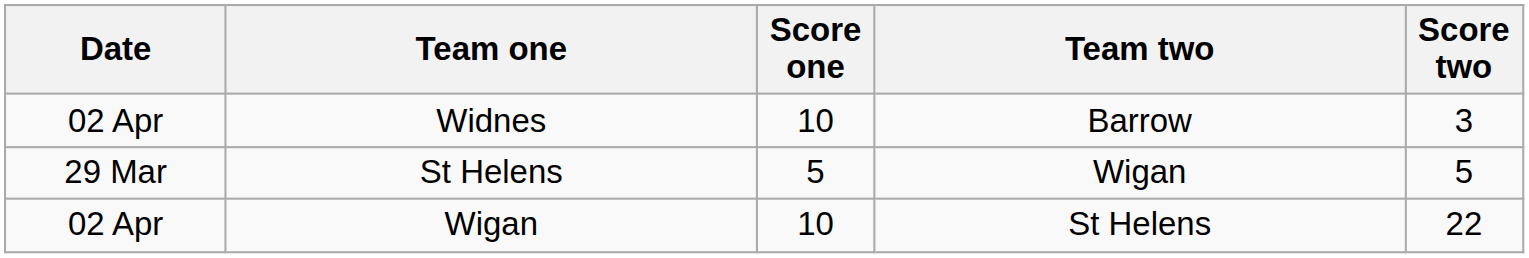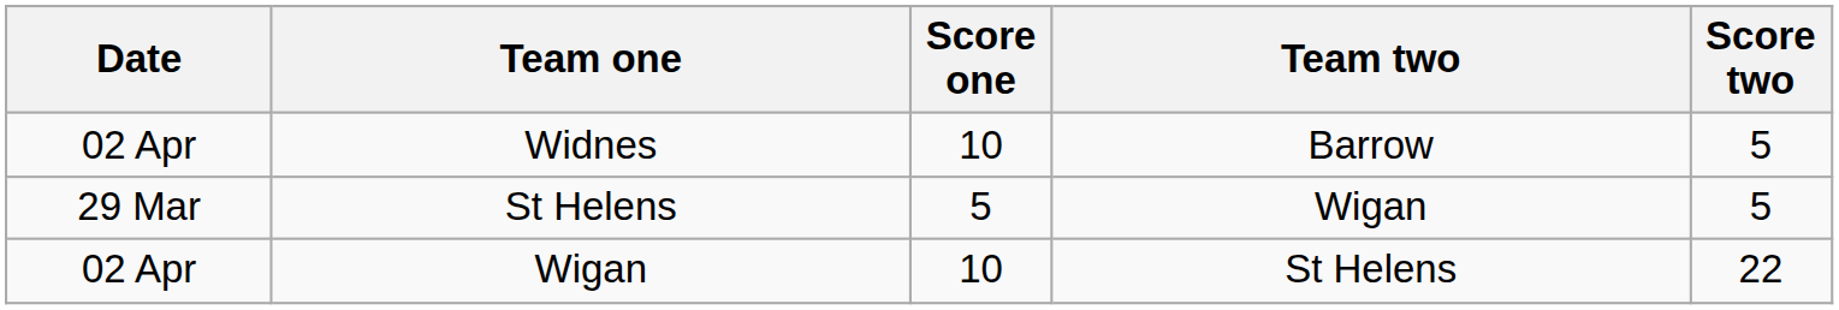 <table class="wikitable" style="text-align: center">
 <tr>
 <th width=100>Date</th>
 <th width=250>Team one</th>
 <th width=50>Score one</th>
 <th width=250>Team two</th>
 <th width=50>Score two</th>
 </tr>
 <tr>
 <td>02 Apr</td>
 <td>Widnes</td>
 <td>10</td>
 <td>Barrow</td>
-<td>3</td>
+<td>5</td>
 </tr>
 <tr>
 <td>29 Mar</td>
 <td>St Helens</td>
 <td>5</td>
 <td>Wigan</td>
 <td>5</td>
 </tr>
 <tr>
 <td>02 Apr</td>
 <td>Wigan</td>
 <td>10</td>
 <td>St Helens</td>
 <td>22</td>
 </tr>
 </table>
